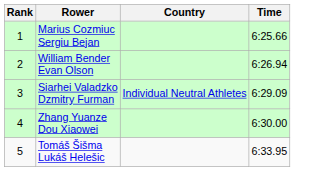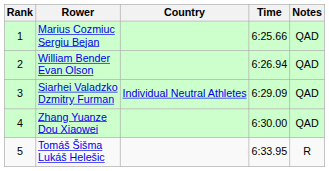 <table class="wikitable" style="text-align:center">
 <tr>
 <th>Rank</th>
 <th>Rower</th>
 <th>Country</th>
 <th>Time</th>
+<th>Notes</th>
 </tr>
 <tr bgcolor=ccffcc>
 <td>1</td>
 <td align="left"><a href='#'>Marius Cozmiuc</a><br><a href='#'>Sergiu Bejan</a></td>
 <td align="left"></td>
 <td>6:25.66</td>
+<td>QAD</td>
 </tr>
 <tr bgcolor=ccffcc>
 <td>2</td>
 <td align="left"><a href='#'>William Bender</a><br><a href='#'>Evan Olson</a></td>
 <td align="left"></td>
 <td>6:26.94</td>
+<td>QAD</td>
 </tr>
 <tr bgcolor=ccffcc>
 <td>3</td>
 <td align="left"><a href='#'>Siarhei Valadzko</a><br><a href='#'>Dzmitry Furman</a></td>
 <td align="left"><a href='#'>Individual Neutral Athletes</a></td>
 <td>6:29.09</td>
+<td>QAD</td>
 </tr>
 <tr bgcolor=ccffcc>
 <td>4</td>
 <td align="left"><a href='#'>Zhang Yuanze</a><br><a href='#'>Dou Xiaowei</a></td>
 <td align="left"></td>
 <td>6:30.00</td>
+<td>QAD</td>
 </tr>
 <tr>
 <td>5</td>
 <td align="left"><a href='#'>Tomáš Šišma</a><br><a href='#'>Lukáš Helešic</a></td>
 <td align="left"></td>
 <td>6:33.95</td>
+<td>R</td>
 </tr>
 </table>
